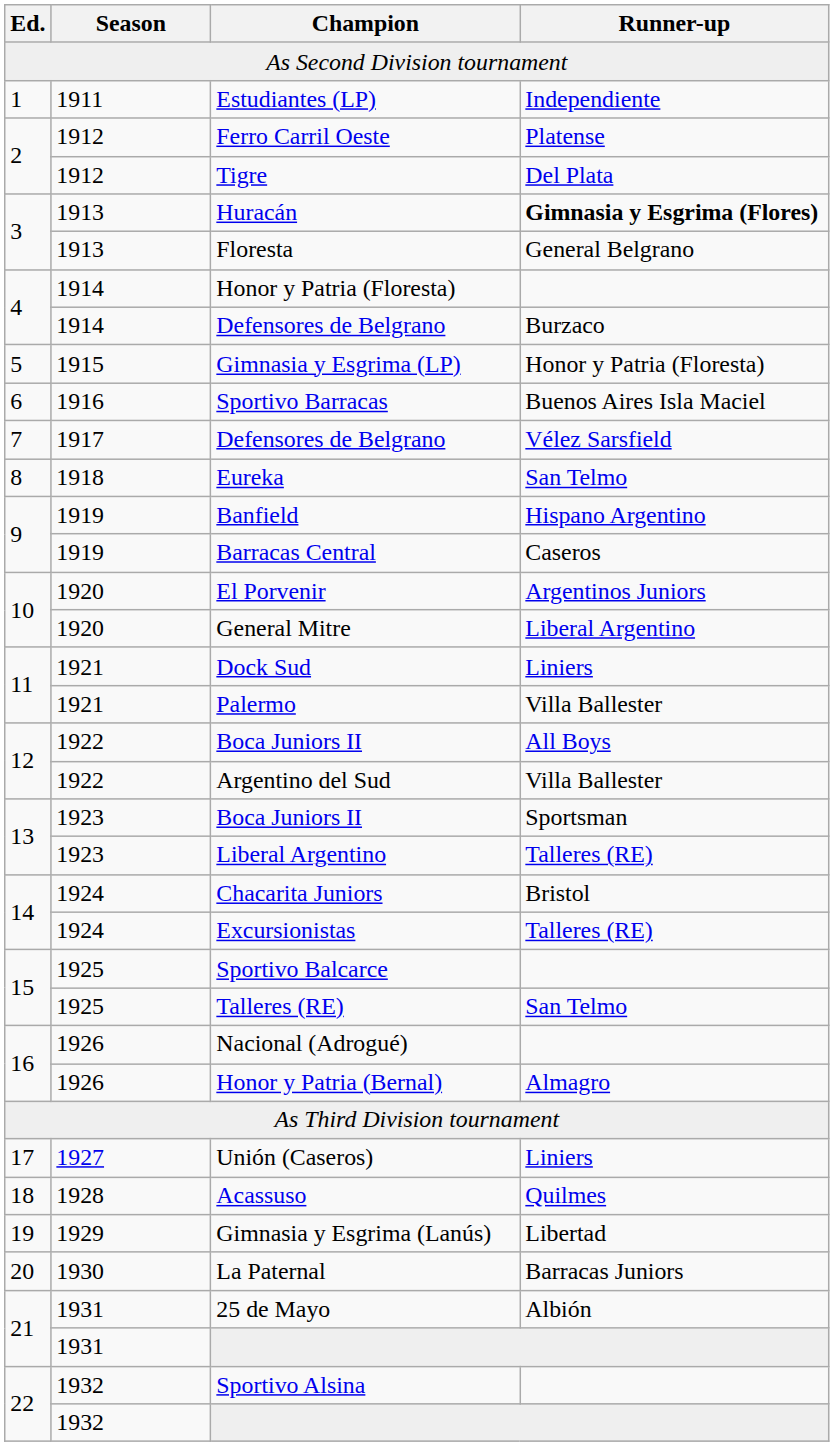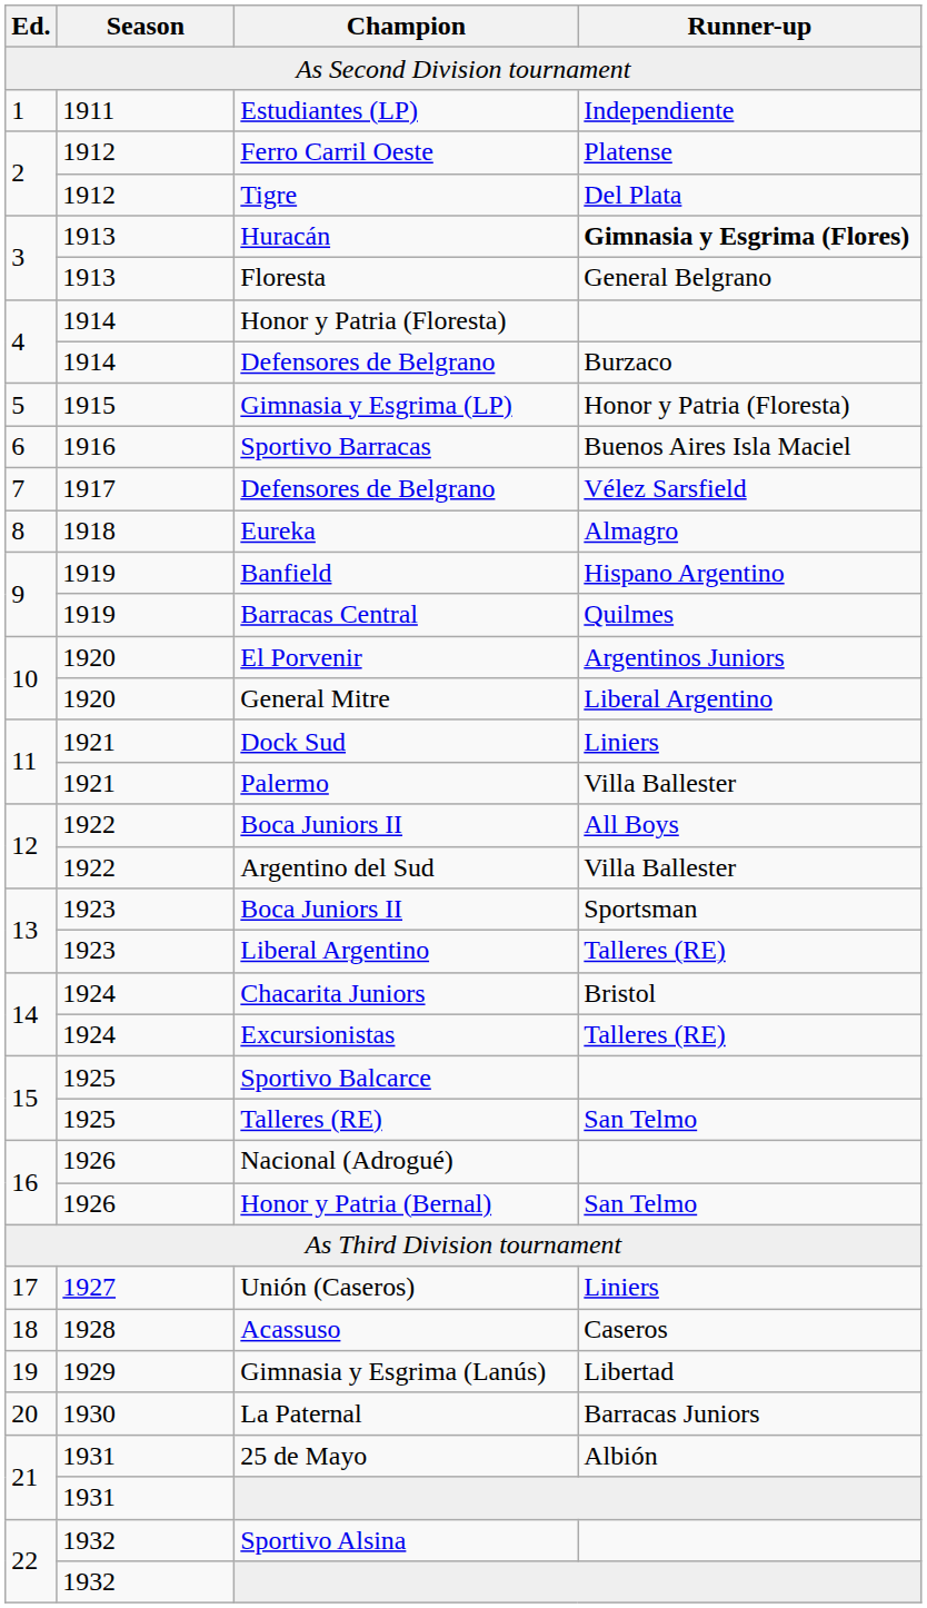 <table class="wikitable sortable">
 <tr>
 <th width=>Ed.</th>
 <th width=100px>Season</th>
 <th width=200px>Champion</th>
 <th width=200px>Runner-up</th>
 </tr>
 <tr bgcolor=#efefef>
 <td colspan="4" align=center><em>As Second Division tournament</em></td>
 </tr>
 <tr>
 <td>1</td>
 <td>1911</td>
 <td><a href='#'>Estudiantes (LP)</a> </td>
 <td><a href='#'>Independiente</a></td>
 </tr>
 <tr>
 <td rowspan=2>2</td>
 <td>1912</td>
 <td><a href='#'>Ferro Carril Oeste</a> </td>
 <td><a href='#'>Platense</a></td>
 </tr>
 <tr>
 <td>1912  </td>
 <td><a href='#'>Tigre</a> </td>
 <td><a href='#'>Del Plata</a></td>
 </tr>
 <tr>
 <td rowspan=2>3</td>
 <td>1913</td>
 <td><a href='#'>Huracán</a> </td>
 <td><strong>Gimnasia y Esgrima (Flores)</strong></td>
 </tr>
 <tr>
 <td>1913 </td>
 <td>Floresta </td>
 <td>General Belgrano</td>
 </tr>
 <tr>
 <td rowspan=2>4</td>
 <td>1914</td>
 <td>Honor y Patria (Floresta)  </td>
 <td></td>
 </tr>
 <tr>
 <td>1914 </td>
 <td><a href='#'>Defensores de Belgrano</a> </td>
 <td>Burzaco</td>
 </tr>
 <tr>
 <td>5</td>
 <td>1915</td>
 <td><a href='#'>Gimnasia y Esgrima (LP)</a> </td>
 <td>Honor y Patria (Floresta)</td>
 </tr>
 <tr>
 <td>6</td>
 <td>1916</td>
 <td><a href='#'>Sportivo Barracas</a> </td>
 <td>Buenos Aires Isla Maciel</td>
 </tr>
 <tr>
 <td>7</td>
 <td>1917</td>
 <td><a href='#'>Defensores de Belgrano</a> </td>
 <td><a href='#'>Vélez Sarsfield</a></td>
 </tr>
 <tr>
 <td>8</td>
 <td>1918</td>
 <td><a href='#'>Eureka</a> </td>
-<td><a href='#'>San Telmo</a></td>
+<td><a href='#'>Almagro</a></td>
 </tr>
 <tr>
 <td rowspan=2>9</td>
 <td>1919</td>
 <td><a href='#'>Banfield</a> </td>
 <td><a href='#'>Hispano Argentino</a></td>
 </tr>
 <tr>
 <td>1919  </td>
 <td><a href='#'>Barracas Central</a> </td>
-<td>Caseros</td>
+<td><a href='#'>Quilmes</a></td>
 </tr>
 <tr>
 <td rowspan=2>10</td>
 <td>1920</td>
 <td><a href='#'>El Porvenir</a> </td>
 <td><a href='#'>Argentinos Juniors</a></td>
 </tr>
 <tr>
 <td>1920 </td>
 <td>General Mitre </td>
 <td><a href='#'>Liberal Argentino</a></td>
 </tr>
 <tr>
 <td rowspan=2>11</td>
 <td>1921</td>
 <td><a href='#'>Dock Sud</a> </td>
 <td><a href='#'>Liniers</a></td>
 </tr>
 <tr>
 <td>1921 </td>
 <td><a href='#'>Palermo</a> </td>
 <td>Villa Ballester</td>
 </tr>
 <tr>
 <td rowspan=2>12</td>
 <td>1922</td>
 <td><a href='#'>Boca Juniors II</a>  </td>
 <td><a href='#'>All Boys</a></td>
 </tr>
 <tr>
 <td>1922 </td>
 <td>Argentino del Sud </td>
 <td>Villa Ballester</td>
 </tr>
 <tr>
 <td rowspan=2>13</td>
 <td>1923</td>
 <td><a href='#'>Boca Juniors II</a></td>
 <td>Sportsman</td>
 </tr>
 <tr>
 <td>1923 </td>
 <td><a href='#'>Liberal Argentino</a> </td>
 <td><a href='#'>Talleres (RE)</a></td>
 </tr>
 <tr>
 <td rowspan=2>14</td>
 <td>1924</td>
 <td><a href='#'>Chacarita Juniors</a> </td>
 <td>Bristol</td>
 </tr>
 <tr>
 <td>1924 </td>
 <td><a href='#'>Excursionistas</a> </td>
 <td><a href='#'>Talleres (RE)</a></td>
 </tr>
 <tr>
 <td rowspan=2>15</td>
 <td>1925</td>
 <td><a href='#'>Sportivo Balcarce</a> </td>
 <td></td>
 </tr>
 <tr>
 <td>1925 </td>
 <td><a href='#'>Talleres (RE)</a> </td>
 <td><a href='#'>San Telmo</a></td>
 </tr>
 <tr>
 <td rowspan=2>16</td>
 <td>1926</td>
 <td>Nacional (Adrogué) </td>
 <td></td>
 </tr>
 <tr>
 <td>1926 </td>
 <td><a href='#'>Honor y Patria (Bernal)</a> </td>
-<td><a href='#'>Almagro</a></td>
+<td><a href='#'>San Telmo</a></td>
 </tr>
 <tr bgcolor=#efefef>
 <td colspan="4" align=center><em>As Third Division tournament</em></td>
 </tr>
 <tr>
 <td>17</td>
 <td><a href='#'>1927</a></td>
 <td>Unión (Caseros) </td>
 <td><a href='#'>Liniers</a></td>
 </tr>
 <tr>
 <td>18</td>
 <td>1928</td>
 <td><a href='#'>Acassuso</a> </td>
-<td><a href='#'>Quilmes</a></td>
+<td>Caseros</td>
 </tr>
 <tr>
 <td>19</td>
 <td>1929</td>
 <td>Gimnasia y Esgrima (Lanús) </td>
 <td>Libertad</td>
 </tr>
 <tr>
 <td>20</td>
 <td>1930</td>
 <td>La Paternal </td>
 <td>Barracas Juniors</td>
 </tr>
 <tr>
 <td rowspan=2>21</td>
 <td>1931</td>
 <td>25 de Mayo </td>
 <td>Albión</td>
 </tr>
 <tr>
 <td>1931  </td>
 <td colspan="2" style=background:#efefef></td>
 </tr>
 <tr>
 <td rowspan=2>22</td>
 <td>1932</td>
 <td><a href='#'>Sportivo Alsina</a> </td>
 <td></td>
 </tr>
 <tr>
 <td>1932 </td>
 <td colspan="2" style=background:#efefef></td>
 </tr>
 </table>
